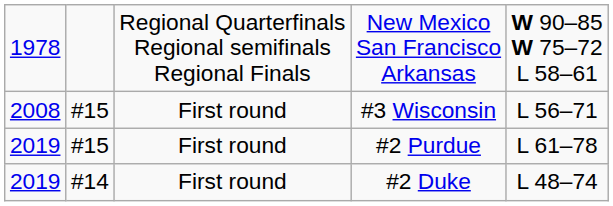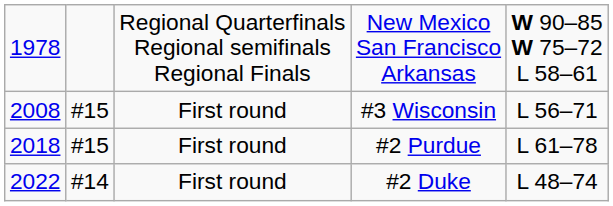 <table class="wikitable">
 <tr align="center">
 <td><a href='#'>1978</a></td>
 <td></td>
 <td>Regional Quarterfinals<br>Regional semifinals<br>Regional Finals</td>
 <td><a href='#'>New Mexico</a><br><a href='#'>San Francisco</a><br><a href='#'>Arkansas</a></td>
 <td><strong>W</strong> 90–85<br><strong>W</strong> 75–72<br>L 58–61</td>
 </tr>
 <tr align="center">
 <td><a href='#'>2008</a></td>
 <td>#15</td>
 <td>First round</td>
 <td>#3 <a href='#'>Wisconsin</a></td>
 <td>L 56–71</td>
 </tr>
 <tr align="center">
-<td><a href='#'>2019</a></td>
+<td><a href='#'>2018</a></td>
 <td>#15</td>
 <td>First round</td>
 <td>#2 <a href='#'>Purdue</a></td>
 <td>L 61–78</td>
 </tr>
 <tr align="center">
-<td><a href='#'>2019</a></td>
+<td><a href='#'>2022</a></td>
 <td>#14</td>
 <td>First round</td>
 <td>#2 <a href='#'>Duke</a></td>
 <td>L 48–74</td>
 </tr>
 </table>
